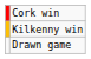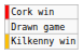 <table class="wikitable">
 <tr>
 <td style="background-color:#FF0000"></td>
 <td>Cork win</td>
 </tr>
 <tr>
+<td></td>
+<td>Drawn game</td>
+</tr>
+<tr>
 <td style="background-color:#FFC000"></td>
 <td>Kilkenny win</td>
 </tr>
-<tr>
-<td></td>
-<td>Drawn game</td>
-</tr>
 </table>
